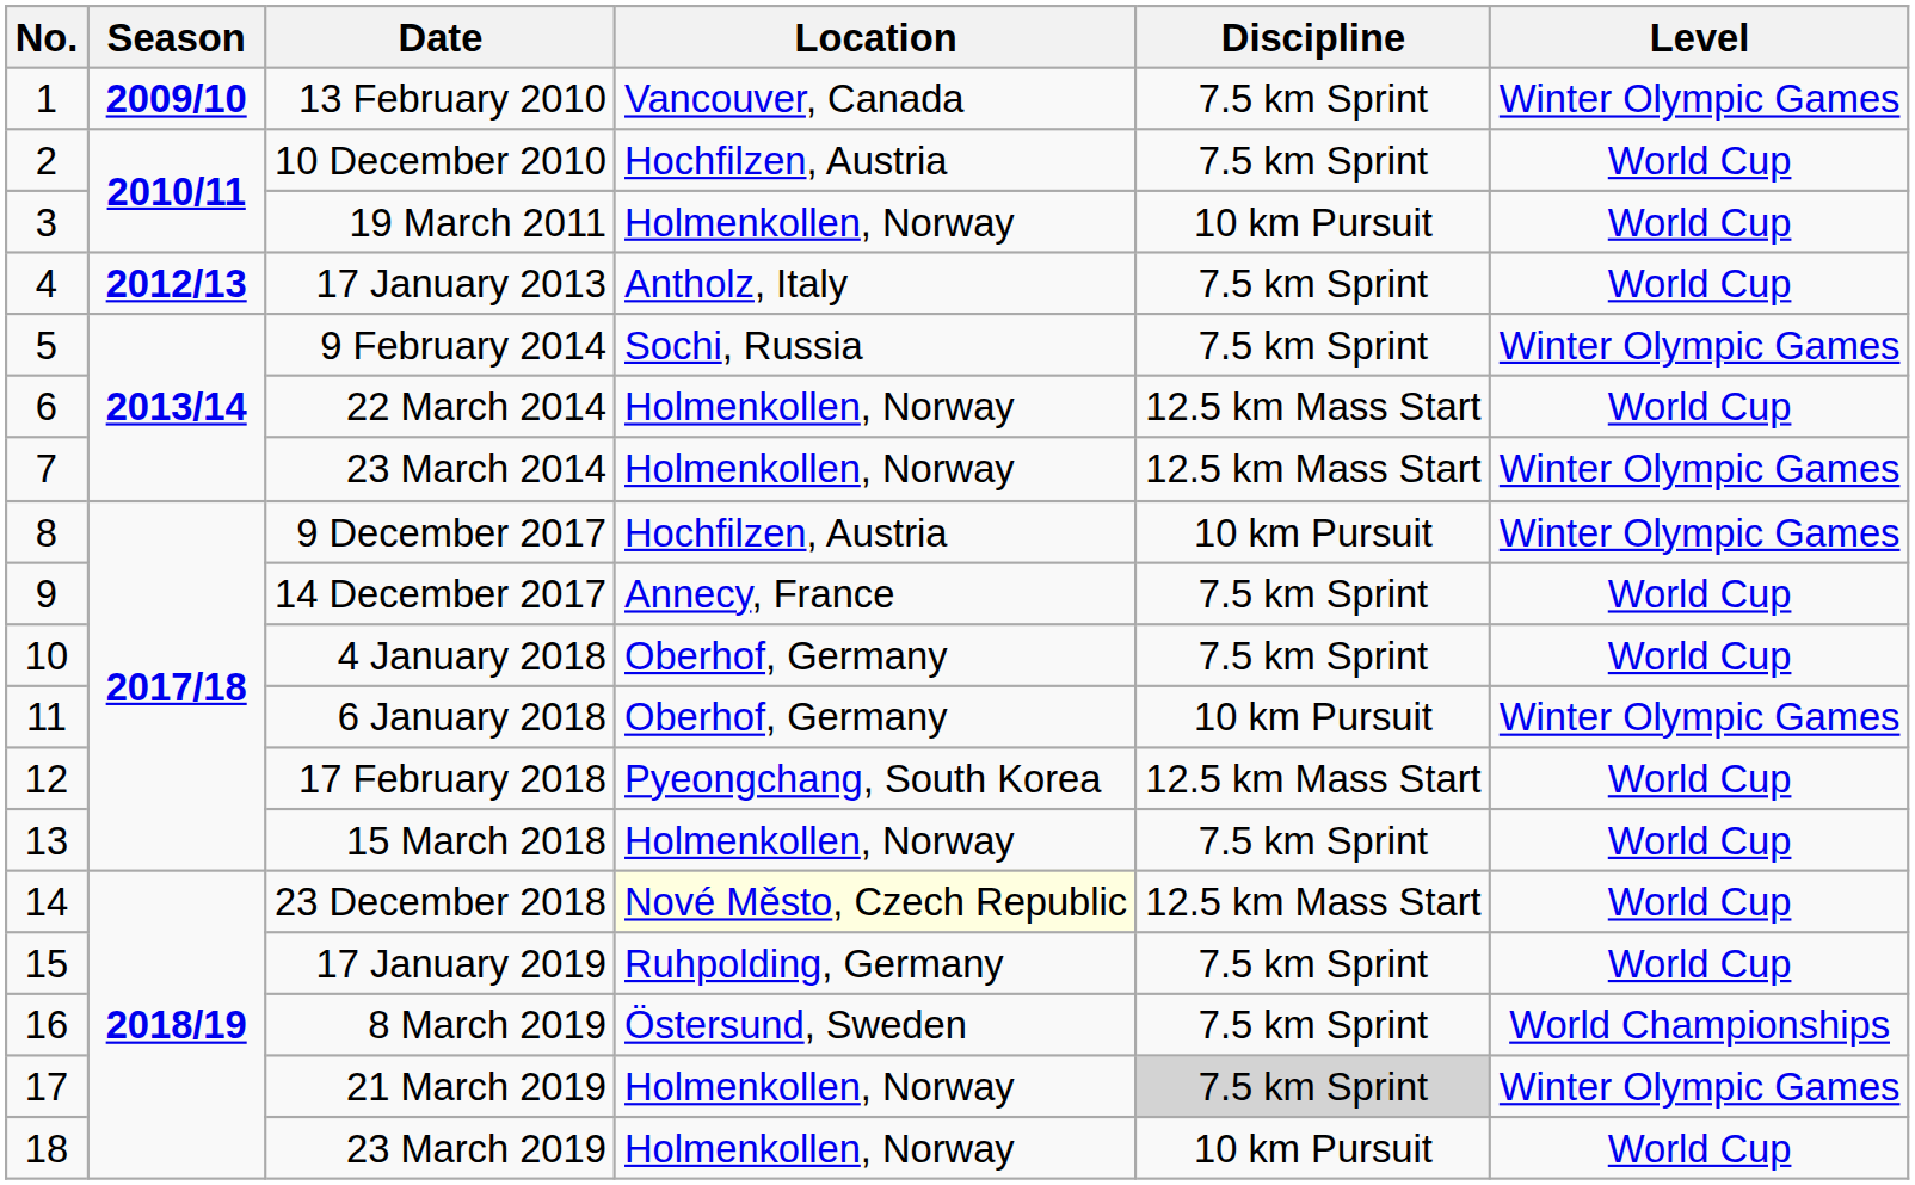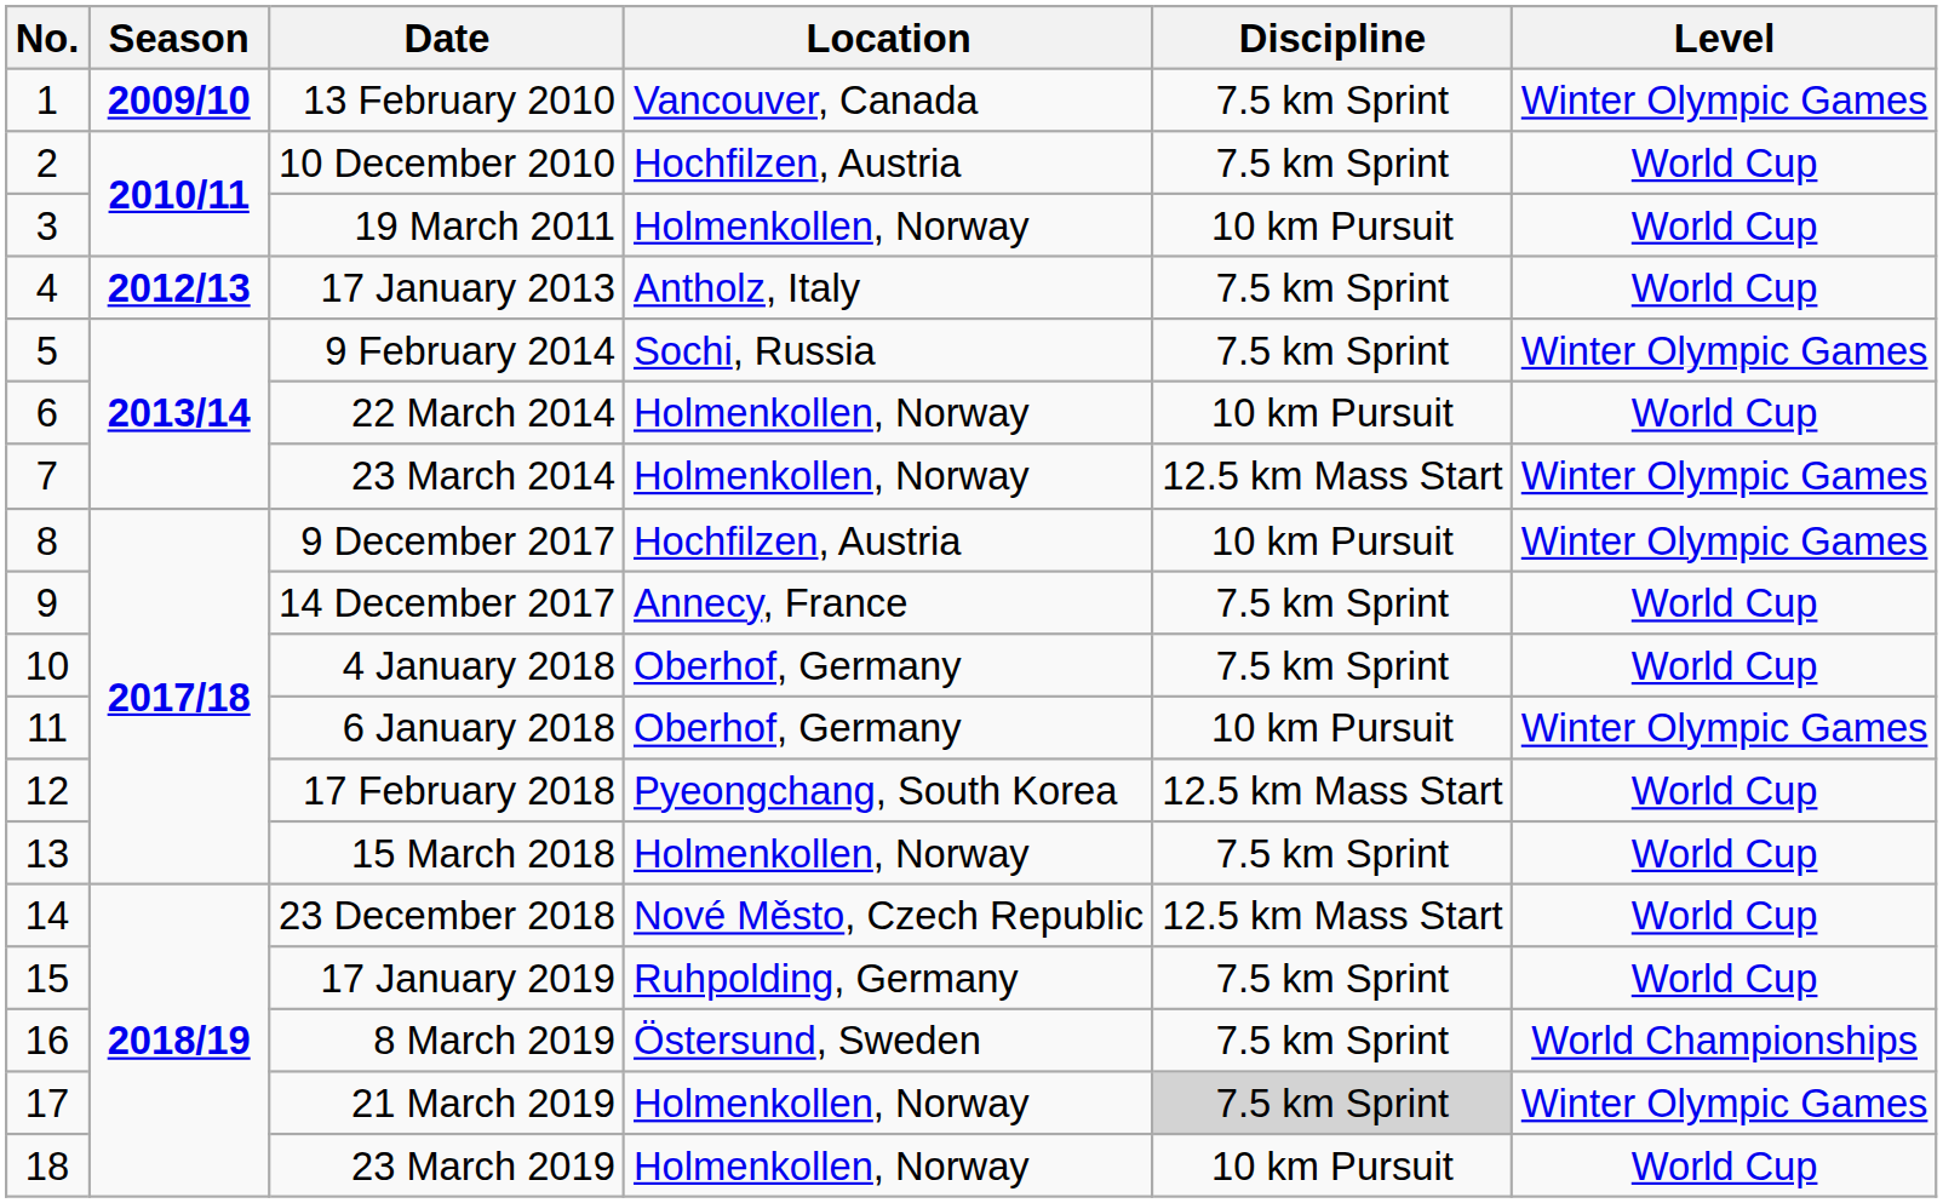 <table class="wikitable" style="text-align:center; font-size:95%;">
 <tr>
 <th>No.</th>
 <th>Season</th>
 <th>Date</th>
 <th>Location</th>
 <th>Discipline</th>
 <th>Level</th>
 </tr>
 <tr>
 <td>1</td>
 <td><strong><a href='#'>2009/10</a></strong></td>
 <td align=right>13 February 2010</td>
 <td align=left> <a href='#'>Vancouver</a>, Canada</td>
 <td>7.5 km Sprint</td>
 <td><a href='#'>Winter Olympic Games</a></td>
 </tr>
 <tr>
 <td>2</td>
 <td rowspan=2><strong> <a href='#'>2010/11</a> </strong></td>
 <td align=right>10 December 2010</td>
 <td align="left"> <a href='#'>Hochfilzen</a>, Austria</td>
 <td>7.5 km Sprint</td>
 <td><a href='#'>World Cup</a></td>
 </tr>
 <tr>
 <td>3</td>
 <td align=right>19 March 2011</td>
 <td align=left> <a href='#'>Holmenkollen</a>, Norway</td>
 <td>10 km Pursuit</td>
 <td><a href='#'>World Cup</a></td>
 </tr>
 <tr>
 <td>4</td>
 <td><strong><a href='#'>2012/13</a></strong></td>
 <td align=right>17 January 2013</td>
 <td align=left> <a href='#'>Antholz</a>, Italy</td>
 <td>7.5 km Sprint</td>
 <td><a href='#'>World Cup</a></td>
 </tr>
 <tr>
 <td>5</td>
 <td rowspan=3><strong><a href='#'>2013/14</a></strong></td>
 <td align=right>9 February 2014</td>
 <td align=left> <a href='#'>Sochi</a>, Russia</td>
 <td>7.5 km Sprint</td>
 <td><a href='#'>Winter Olympic Games</a></td>
 </tr>
 <tr>
 <td>6</td>
 <td align=right>22 March 2014</td>
 <td align=left> <a href='#'>Holmenkollen</a>, Norway</td>
-<td>12.5 km Mass Start</td>
+<td>10 km Pursuit</td>
 <td><a href='#'>World Cup</a></td>
 </tr>
 <tr>
 <td>7</td>
 <td align=right>23 March 2014</td>
 <td align=left> <a href='#'>Holmenkollen</a>, Norway</td>
 <td>12.5 km Mass Start</td>
 <td><a href='#'>Winter Olympic Games</a></td>
 </tr>
 <tr>
 <td>8</td>
 <td rowspan=6><strong><a href='#'>2017/18</a></strong></td>
 <td align=right>9 December 2017</td>
 <td align=left> <a href='#'>Hochfilzen</a>, Austria</td>
 <td>10 km Pursuit</td>
 <td><a href='#'>Winter Olympic Games</a></td>
 </tr>
 <tr>
 <td>9</td>
 <td align=right>14 December 2017</td>
 <td align=left> <a href='#'>Annecy</a>, France</td>
 <td>7.5 km Sprint</td>
 <td><a href='#'>World Cup</a></td>
 </tr>
 <tr>
 <td>10</td>
 <td align=right>4 January 2018</td>
 <td align=left> <a href='#'>Oberhof</a>, Germany</td>
 <td>7.5 km Sprint</td>
 <td><a href='#'>World Cup</a></td>
 </tr>
 <tr>
 <td>11</td>
 <td align=right>6 January 2018</td>
 <td align=left> <a href='#'>Oberhof</a>, Germany</td>
 <td>10 km Pursuit</td>
 <td><a href='#'>Winter Olympic Games</a></td>
 </tr>
 <tr>
 <td>12</td>
 <td align=right>17 February 2018</td>
 <td align=left> <a href='#'>Pyeongchang</a>, South Korea</td>
 <td>12.5 km Mass Start</td>
 <td><a href='#'>World Cup</a></td>
 </tr>
 <tr>
 <td>13</td>
 <td align=right>15 March 2018</td>
 <td align=left> <a href='#'>Holmenkollen</a>, Norway</td>
 <td>7.5 km Sprint</td>
 <td><a href='#'>World Cup</a></td>
 </tr>
 <tr>
 <td>14</td>
 <td rowspan=5><strong><a href='#'>2018/19</a></strong></td>
 <td align=right>23 December 2018</td>
-<td align=left style="background: lightyellow;"> <a href='#'>Nové Město</a>, Czech Republic</td>
+<td align=left> <a href='#'>Nové Město</a>, Czech Republic</td>
 <td>12.5 km Mass Start</td>
 <td><a href='#'>World Cup</a></td>
 </tr>
 <tr>
 <td>15</td>
 <td align=right>17 January 2019</td>
 <td align=left> <a href='#'>Ruhpolding</a>, Germany</td>
 <td>7.5 km Sprint</td>
 <td><a href='#'>World Cup</a></td>
 </tr>
 <tr>
 <td>16</td>
 <td align=right>8 March 2019</td>
 <td align=left> <a href='#'>Östersund</a>, Sweden</td>
 <td>7.5 km Sprint</td>
 <td><a href='#'>World Championships</a></td>
 </tr>
 <tr>
 <td>17</td>
 <td align=right>21 March 2019</td>
 <td align=left> <a href='#'>Holmenkollen</a>, Norway</td>
 <td style="background: lightgrey;">7.5 km Sprint</td>
 <td><a href='#'>Winter Olympic Games</a></td>
 </tr>
 <tr>
 <td>18</td>
 <td align=right>23 March 2019</td>
 <td align=left> <a href='#'>Holmenkollen</a>, Norway</td>
 <td>10 km Pursuit</td>
 <td><a href='#'>World Cup</a></td>
 </tr>
 </table>
